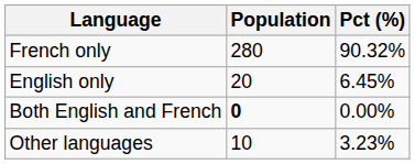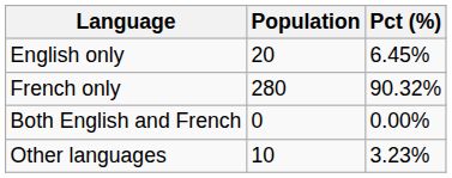 <table class="wikitable">
 <tr>
 <th>Language</th>
 <th>Population</th>
 <th>Pct (%)</th>
 </tr>
 <tr>
+<td>English only</td>
+<td>20</td>
+<td>6.45%</td>
+</tr>
+<tr>
 <td>French only</td>
 <td>280</td>
 <td>90.32%</td>
 </tr>
 <tr>
-<td>English only</td>
-<td>20</td>
-<td>6.45%</td>
-</tr>
-<tr>
 <td>Both English and French</td>
-<td><strong>0</strong></td>
+<td>0</td>
 <td>0.00%</td>
 </tr>
 <tr>
 <td>Other languages</td>
 <td>10</td>
 <td>3.23%</td>
 </tr>
 </table>
